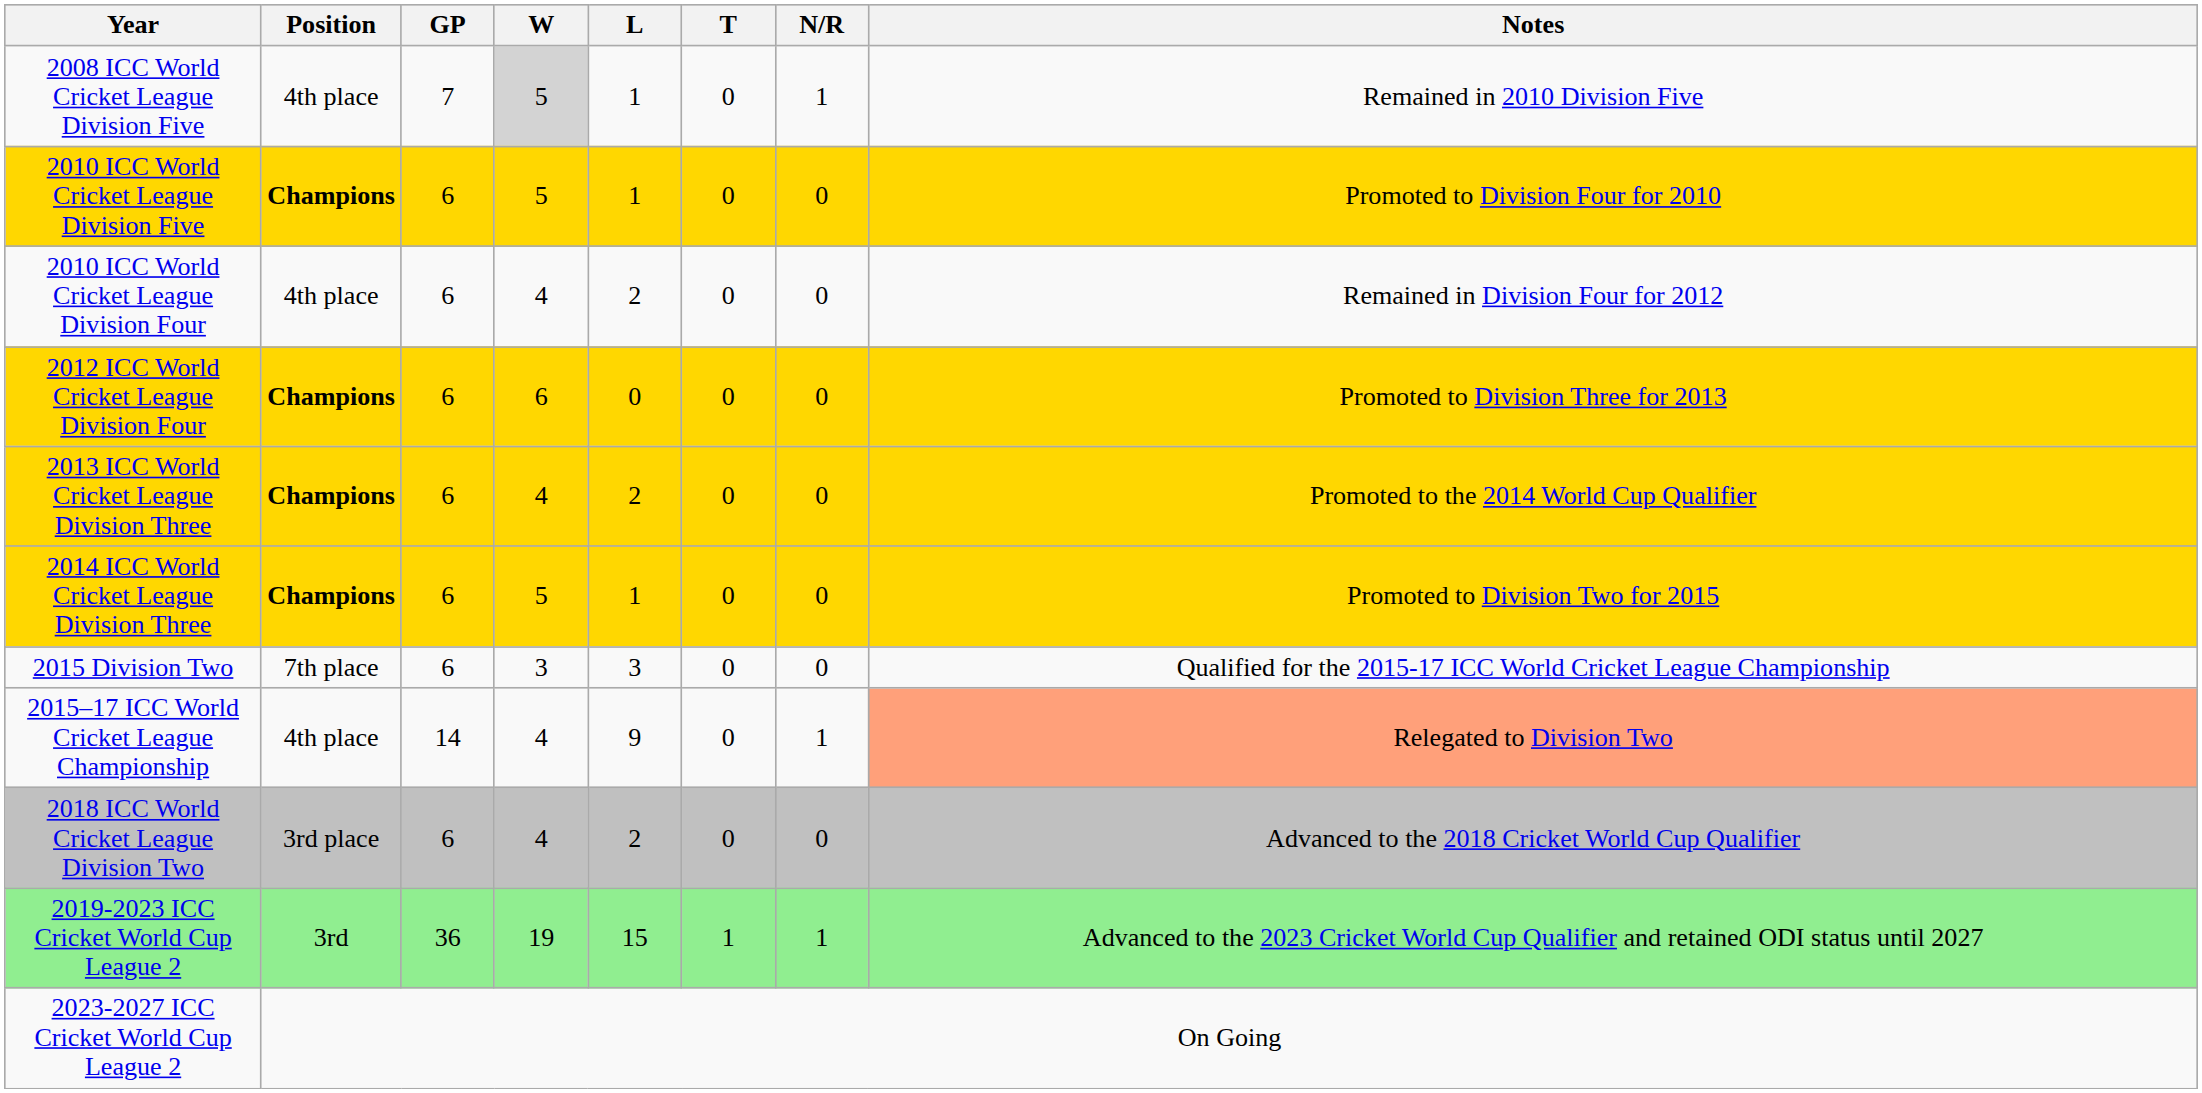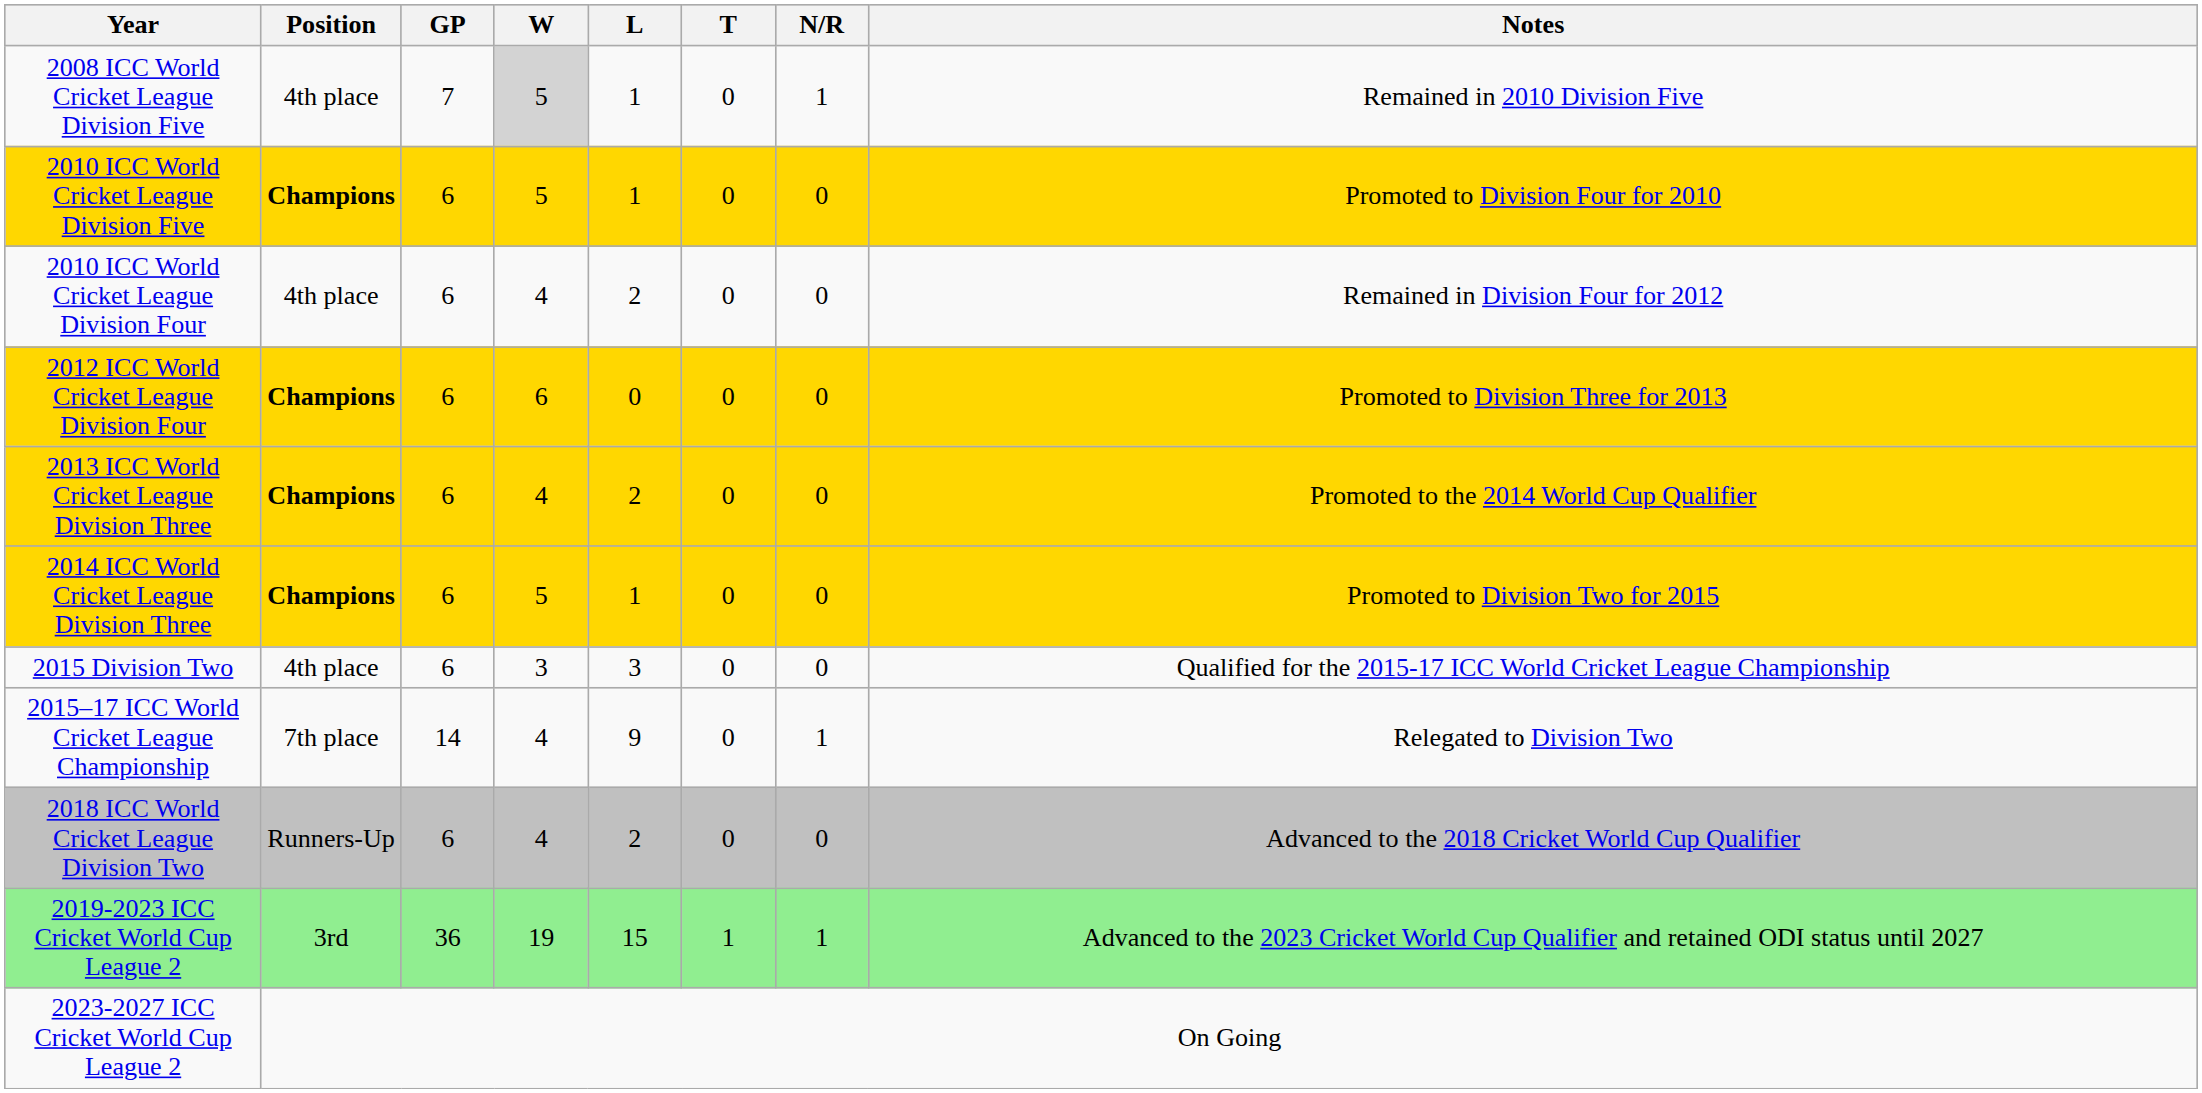 <table class="wikitable" style="text-align: center; width:85%">
 <tr>
 <th width=150>Year</th>
 <th width=50>Position</th>
 <th width=50>GP</th>
 <th width=50>W</th>
 <th width=50>L</th>
 <th width=50>T</th>
 <th width=50>N/R</th>
 <th>Notes</th>
 </tr>
 <tr>
 <td><a href='#'>2008 ICC World Cricket League Division Five</a></td>
 <td>4th place</td>
 <td>7</td>
 <td style="background: lightgrey;">5</td>
 <td>1</td>
 <td>0</td>
 <td>1</td>
 <td>Remained in <a href='#'>2010 Division Five</a></td>
 </tr>
 <tr style="background:Gold;">
 <td><a href='#'>2010 ICC World Cricket League Division Five</a></td>
 <td><strong>Champions</strong></td>
 <td>6</td>
 <td>5</td>
 <td>1</td>
 <td>0</td>
 <td>0</td>
 <td>Promoted to <a href='#'>Division Four for 2010</a></td>
 </tr>
 <tr>
 <td><a href='#'>2010 ICC World Cricket League Division Four</a></td>
 <td>4th place</td>
 <td>6</td>
 <td>4</td>
 <td>2</td>
 <td>0</td>
 <td>0</td>
 <td>Remained in <a href='#'>Division Four for 2012</a></td>
 </tr>
 <tr style="background:Gold;">
 <td><a href='#'>2012 ICC World Cricket League Division Four</a></td>
 <td><strong>Champions</strong></td>
 <td>6</td>
 <td>6</td>
 <td>0</td>
 <td>0</td>
 <td>0</td>
 <td>Promoted to <a href='#'>Division Three for 2013</a></td>
 </tr>
 <tr style="background:Gold;">
 <td><a href='#'>2013 ICC World Cricket League Division Three</a></td>
 <td><strong>Champions</strong></td>
 <td>6</td>
 <td>4</td>
 <td>2</td>
 <td>0</td>
 <td>0</td>
 <td>Promoted to the <a href='#'>2014 World Cup Qualifier</a></td>
 </tr>
 <tr style="background:Gold;">
 <td><a href='#'>2014 ICC World Cricket League Division Three</a></td>
 <td><strong>Champions</strong></td>
 <td>6</td>
 <td>5</td>
 <td>1</td>
 <td>0</td>
 <td>0</td>
 <td>Promoted to <a href='#'>Division Two for 2015</a></td>
 </tr>
 <tr>
 <td><a href='#'>2015 Division Two</a></td>
-<td>7th place</td>
+<td>4th place</td>
 <td>6</td>
 <td>3</td>
 <td>3</td>
 <td>0</td>
 <td>0</td>
 <td>Qualified for the <a href='#'>2015-17 ICC World Cricket League Championship</a></td>
 </tr>
 <tr>
 <td><a href='#'>2015–17 ICC World Cricket League Championship</a></td>
-<td>4th place</td>
+<td>7th place</td>
 <td>14</td>
 <td>4</td>
 <td>9</td>
 <td>0</td>
 <td>1</td>
-<td style="background: lightsalmon;">Relegated to <a href='#'>Division Two</a></td>
+<td>Relegated to <a href='#'>Division Two</a></td>
 </tr>
 <tr style="background:silver;">
 <td><a href='#'>2018 ICC World Cricket League Division Two</a></td>
-<td>3rd place</td>
+<td>Runners-Up</td>
 <td>6</td>
 <td>4</td>
 <td>2</td>
 <td>0</td>
 <td>0</td>
 <td>Advanced to the <a href='#'>2018 Cricket World Cup Qualifier</a></td>
 </tr>
 <tr bgcolor="#90EE90">
 <td><a href='#'>2019-2023 ICC Cricket World Cup League 2</a></td>
 <td>3rd</td>
 <td>36</td>
 <td>19</td>
 <td>15</td>
 <td>1</td>
 <td>1</td>
 <td>Advanced to the <a href='#'>2023 Cricket World Cup Qualifier</a> and retained ODI status until 2027</td>
 </tr>
 <tr>
 <td><a href='#'>2023-2027 ICC Cricket World Cup League 2</a></td>
 <td colspan="7">On Going</td>
 </tr>
 </table>
